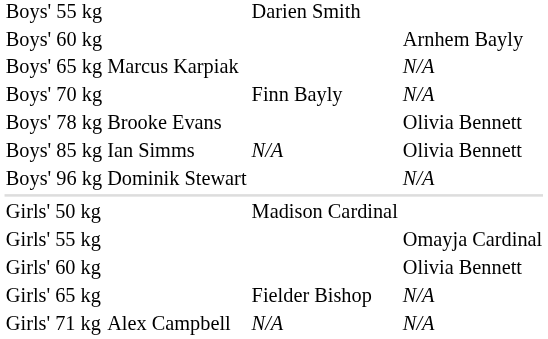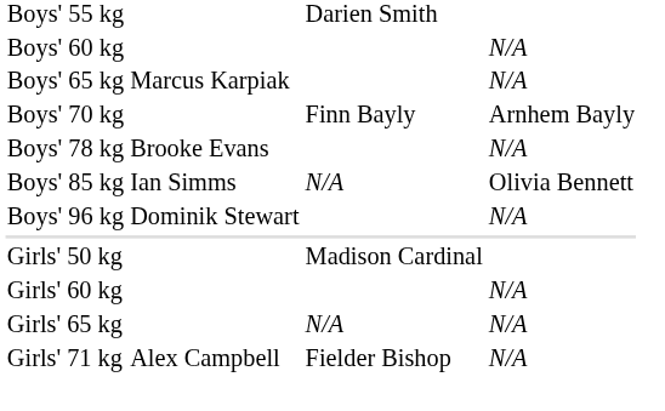 <table>
 <tr>
 <td>Boys' 55 kg</td>
 <td></td>
 <td>Darien Smith<br></td>
 <td></td>
 </tr>
 <tr>
 <td>Boys' 60 kg</td>
 <td></td>
 <td></td>
-<td>Arnhem Bayly<br></td>
+<td><em>N/A</em></td>
 </tr>
 <tr>
 <td>Boys' 65 kg</td>
 <td>Marcus Karpiak<br></td>
 <td></td>
 <td><em>N/A</em></td>
 </tr>
 <tr>
 <td>Boys' 70 kg</td>
 <td></td>
 <td>Finn Bayly<br></td>
-<td><em>N/A</em></td>
+<td>Arnhem Bayly<br></td>
 </tr>
 <tr>
 <td>Boys' 78 kg</td>
 <td>Brooke Evans<br></td>
 <td></td>
-<td>Olivia Bennett<br></td>
+<td><em>N/A</em></td>
 </tr>
 <tr>
 <td>Boys' 85 kg</td>
 <td>Ian Simms<br></td>
 <td><em>N/A</em></td>
 <td>Olivia Bennett<br></td>
 </tr>
 <tr>
 <td>Boys' 96 kg</td>
 <td>Dominik Stewart<br></td>
 <td></td>
 <td><em>N/A</em></td>
 </tr>
 <tr bgcolor=#dddddd>
 <td colspan=4></td>
 </tr>
 <tr>
 <td>Girls' 50 kg</td>
 <td></td>
 <td>Madison Cardinal<br></td>
 <td></td>
 </tr>
 <tr>
-<td>Girls' 55 kg</td>
-<td></td>
-<td></td>
-<td>Omayja Cardinal<br></td>
-</tr>
-<tr>
 <td>Girls' 60 kg</td>
 <td></td>
 <td></td>
-<td>Olivia Bennett<br></td>
+<td><em>N/A</em></td>
 </tr>
 <tr>
 <td>Girls' 65 kg</td>
 <td></td>
-<td>Fielder Bishop<br></td>
+<td><em>N/A</em></td>
 <td><em>N/A</em></td>
 </tr>
 <tr>
 <td>Girls' 71 kg</td>
 <td>Alex Campbell<br></td>
-<td><em>N/A</em></td>
+<td>Fielder Bishop<br></td>
 <td><em>N/A</em></td>
 </tr>
 </table>
